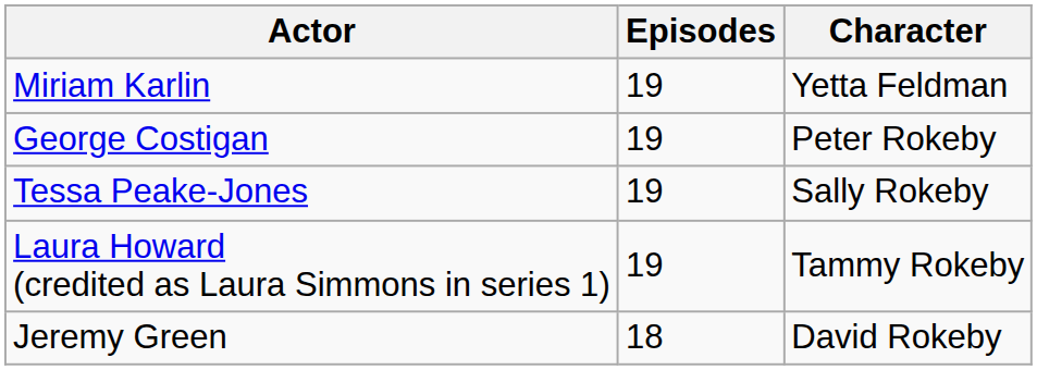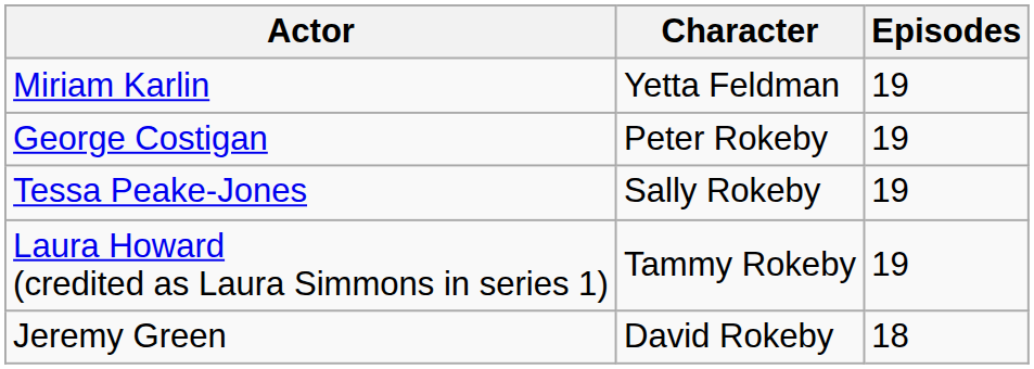 <table class=wikitable>
 <tr>
 <th>Actor</th>
+<th>Character</th>
 <th>Episodes</th>
-<th>Character</th>
 </tr>
 <tr>
 <td><a href='#'>Miriam Karlin</a></td>
+<td>Yetta Feldman</td>
 <td>19</td>
-<td>Yetta Feldman</td>
 </tr>
 <tr>
 <td><a href='#'>George Costigan</a></td>
+<td>Peter Rokeby</td>
 <td>19</td>
-<td>Peter Rokeby</td>
 </tr>
 <tr>
 <td><a href='#'>Tessa Peake-Jones</a></td>
+<td>Sally Rokeby</td>
 <td>19</td>
-<td>Sally Rokeby</td>
 </tr>
 <tr>
 <td><a href='#'>Laura Howard</a><br>(credited as Laura Simmons in series 1)</td>
+<td>Tammy Rokeby</td>
 <td>19</td>
-<td>Tammy Rokeby</td>
 </tr>
 <tr>
 <td>Jeremy Green</td>
+<td>David Rokeby</td>
 <td>18</td>
-<td>David Rokeby</td>
 </tr>
 </table>
